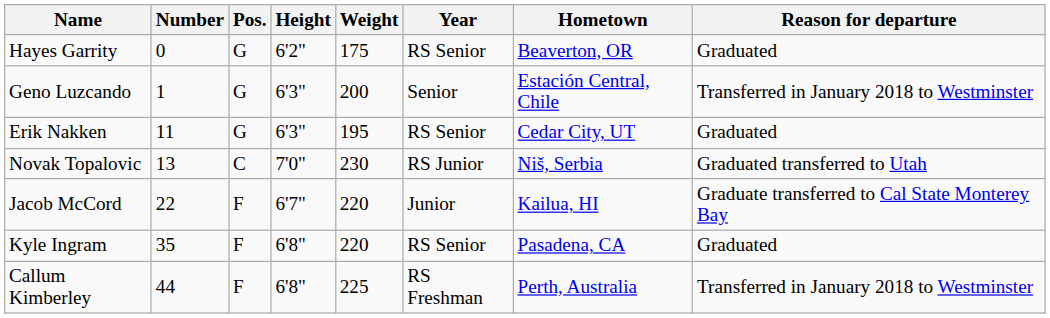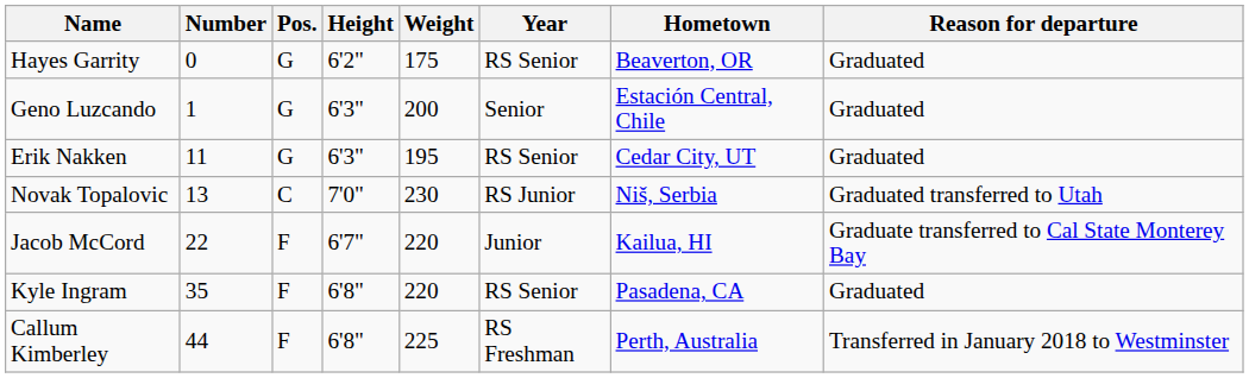 <table class="wikitable sortable" border="1">
 <tr>
 <th>Name</th>
 <th>Number</th>
 <th>Pos.</th>
 <th>Height</th>
 <th>Weight</th>
 <th>Year</th>
 <th>Hometown</th>
 <th class="unsortable">Reason for departure</th>
 </tr>
 <tr>
 <td>Hayes Garrity</td>
 <td>0</td>
 <td>G</td>
 <td>6'2"</td>
 <td>175</td>
 <td>RS Senior</td>
 <td><a href='#'>Beaverton, OR</a></td>
 <td>Graduated</td>
 </tr>
 <tr>
 <td>Geno Luzcando</td>
 <td>1</td>
 <td>G</td>
 <td>6'3"</td>
 <td>200</td>
 <td>Senior</td>
 <td><a href='#'>Estación Central, Chile</a></td>
-<td>Transferred in January 2018 to <a href='#'>Westminster</a></td>
+<td>Graduated</td>
 </tr>
 <tr>
 <td>Erik Nakken</td>
 <td>11</td>
 <td>G</td>
 <td>6'3"</td>
 <td>195</td>
 <td>RS Senior</td>
 <td><a href='#'>Cedar City, UT</a></td>
 <td>Graduated</td>
 </tr>
 <tr>
 <td>Novak Topalovic</td>
 <td>13</td>
 <td>C</td>
 <td>7'0"</td>
 <td>230</td>
 <td>RS Junior</td>
 <td><a href='#'>Niš, Serbia</a></td>
 <td>Graduated transferred to <a href='#'>Utah</a></td>
 </tr>
 <tr>
 <td>Jacob McCord</td>
 <td>22</td>
 <td>F</td>
 <td>6'7"</td>
 <td>220</td>
 <td>Junior</td>
 <td><a href='#'>Kailua, HI</a></td>
 <td>Graduate transferred to <a href='#'>Cal State Monterey Bay</a></td>
 </tr>
 <tr>
 <td>Kyle Ingram</td>
 <td>35</td>
 <td>F</td>
 <td>6'8"</td>
 <td>220</td>
 <td>RS Senior</td>
 <td><a href='#'>Pasadena, CA</a></td>
 <td>Graduated</td>
 </tr>
 <tr>
 <td>Callum Kimberley</td>
 <td>44</td>
 <td>F</td>
 <td>6'8"</td>
 <td>225</td>
 <td>RS Freshman</td>
 <td><a href='#'>Perth, Australia</a></td>
 <td>Transferred in January 2018 to <a href='#'>Westminster</a></td>
 </tr>
 </table>
